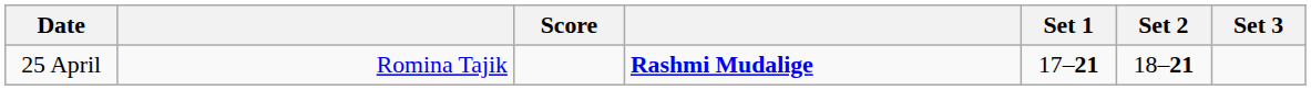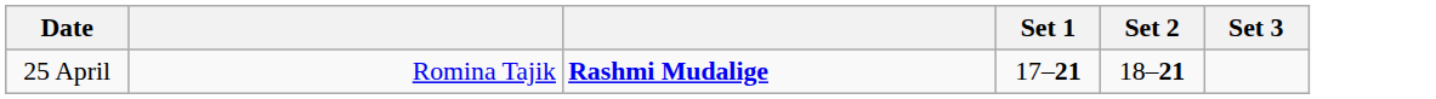 <table class="wikitable" style="text-align: center; font-size:90%">
 <tr>
 <th width="60">Date</th>
 <th align="right" width="230"></th>
-<th width="60">Score</th>
 <th align="left" width="230"></th>
 <th width="50">Set 1</th>
 <th width="50">Set 2</th>
 <th width="50">Set 3</th>
 </tr>
 <tr>
 <td>25 April<br></td>
 <td align="right"><a href='#'>Romina Tajik</a> </td>
-<td align="center"></td>
 <td align="left"><strong> <a href='#'>Rashmi Mudalige</a></strong></td>
 <td>17–<strong>21</strong></td>
 <td>18–<strong>21</strong></td>
 <td></td>
 </tr>
 </table>
